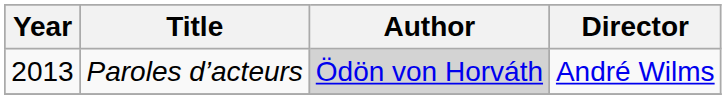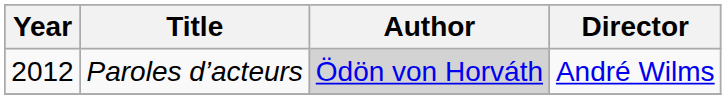 <table class="wikitable">
 <tr>
 <th>Year</th>
 <th>Title</th>
 <th>Author</th>
 <th>Director</th>
 </tr>
 <tr>
-<td>2013</td>
+<td>2012</td>
 <td><em>Paroles d’acteurs</em></td>
 <td style="background: lightgrey;"><a href='#'>Ödön von Horváth</a></td>
 <td><a href='#'>André Wilms</a></td>
 </tr>
 <tr>
 </tr>
 </table>
